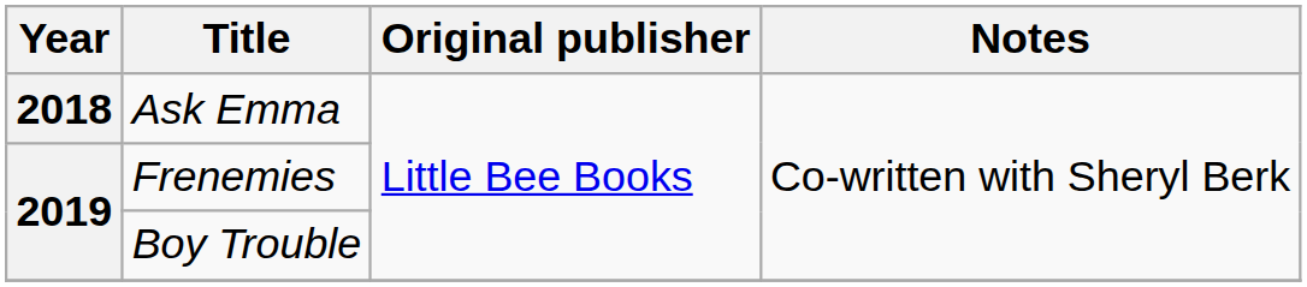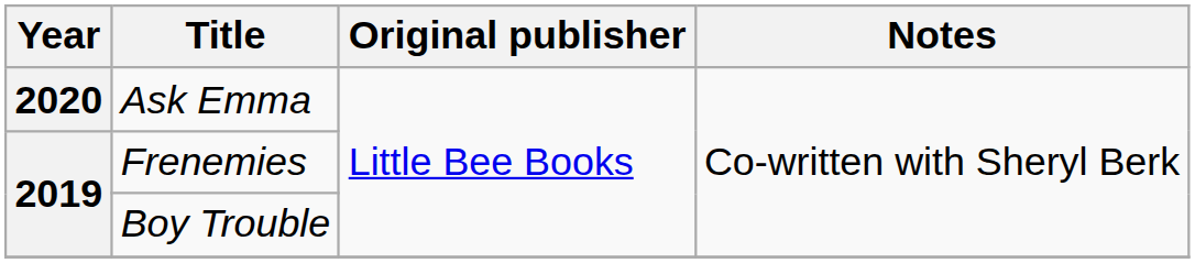 <table class="wikitable plainrowheaders sortable">
 <tr>
 <th scope="col">Year</th>
 <th scope="col">Title</th>
 <th scope="col">Original publisher</th>
 <th scope="col" class="unsortable">Notes</th>
 </tr>
 <tr>
-<th scope="row">2018</th>
+<th scope="row">2020</th>
 <td><em>Ask Emma</em></td>
 <td rowspan="3"><a href='#'>Little Bee Books</a></td>
 <td rowspan="3">Co-written with Sheryl Berk</td>
 </tr>
 <tr>
 <th scope="row" rowspan="2">2019</th>
 <td><em>Frenemies</em></td>
 </tr>
 <tr>
 <td><em>Boy Trouble</em></td>
 </tr>
 <tr>
 </tr>
 </table>
